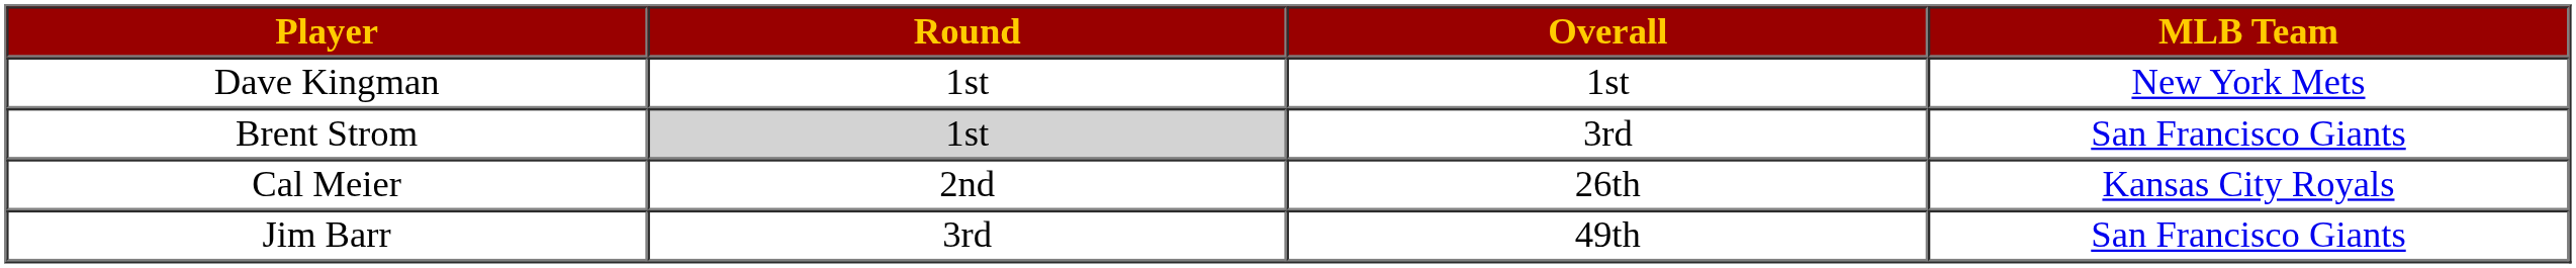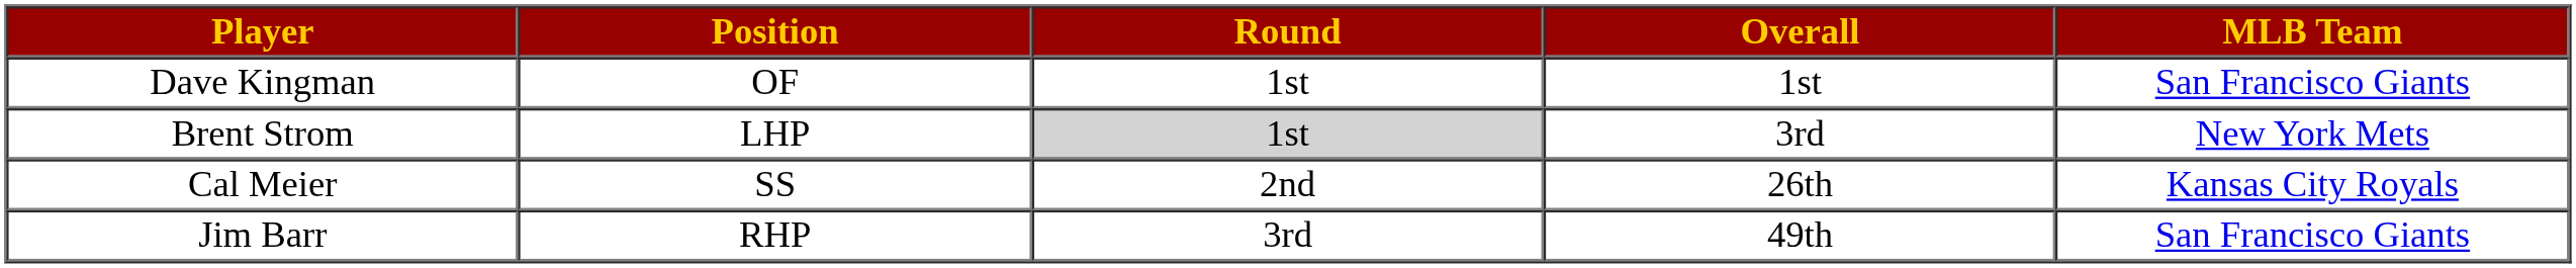 <table cellpadding="1" border="1" cellspacing="0" style="width:70%;">
 <tr>
 <th style="background:#990000; width:20%;color:#FFCC00;">Player</th>
+<th style="background:#990000; width:20%;color:#FFCC00;">Position</th>
 <th style="background:#990000; width:20%;color:#FFCC00;">Round</th>
 <th style="background:#990000; width:20%;color:#FFCC00;">Overall</th>
 <th style="background:#990000; width:20%;color:#FFCC00;">MLB Team</th>
 </tr>
 <tr style="text-align:center;">
 <td>Dave Kingman</td>
+<td>OF</td>
 <td>1st</td>
 <td>1st</td>
+<td><a href='#'>San Francisco Giants</a></td>
+</tr>
+<tr style="text-align:center;">
+<td>Brent Strom</td>
+<td>LHP</td>
+<td style="background: lightgrey;">1st</td>
+<td>3rd</td>
 <td><a href='#'>New York Mets</a></td>
 </tr>
 <tr style="text-align:center;">
-<td>Brent Strom</td>
-<td style="background: lightgrey;">1st</td>
-<td>3rd</td>
-<td><a href='#'>San Francisco Giants</a></td>
-</tr>
-<tr style="text-align:center;">
 <td>Cal Meier</td>
+<td>SS</td>
 <td>2nd</td>
 <td>26th</td>
 <td><a href='#'>Kansas City Royals</a></td>
 </tr>
 <tr style="text-align:center;">
 <td>Jim Barr</td>
+<td>RHP</td>
 <td>3rd</td>
 <td>49th</td>
 <td><a href='#'>San Francisco Giants</a></td>
 </tr>
 </table>
